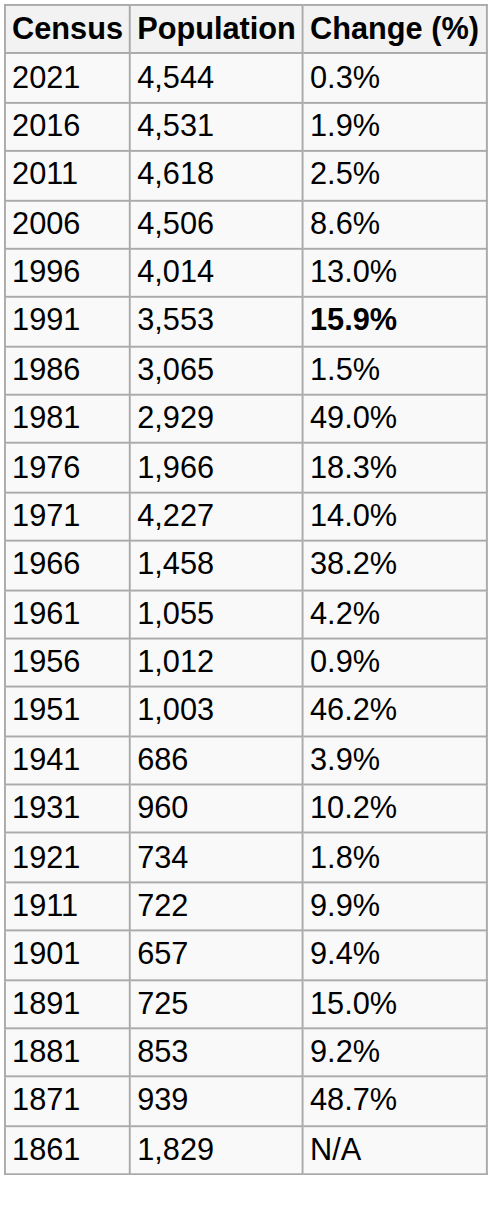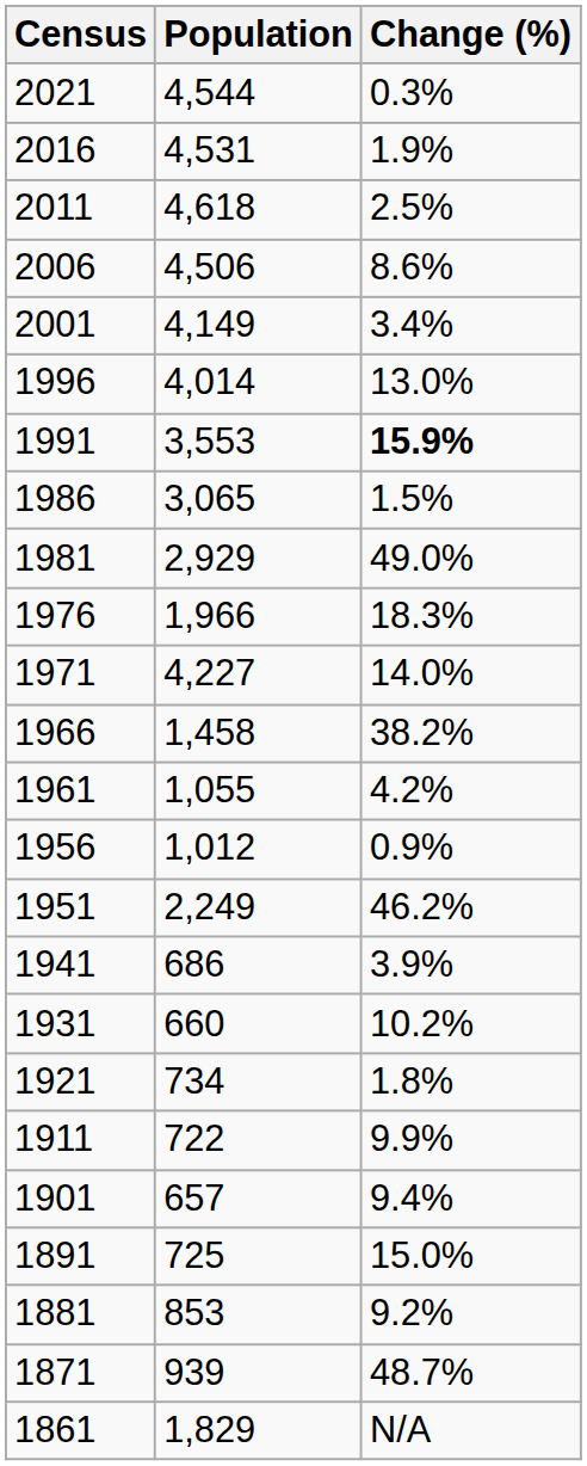 <table class="wikitable">
 <tr>
 <th>Census</th>
 <th>Population</th>
 <th>Change (%)</th>
 </tr>
 <tr>
 <td>2021</td>
 <td>4,544</td>
 <td> 0.3%</td>
 </tr>
 <tr>
 <td>2016</td>
 <td>4,531</td>
 <td> 1.9%</td>
 </tr>
 <tr>
 <td>2011</td>
 <td>4,618</td>
 <td> 2.5%</td>
 </tr>
 <tr>
 <td>2006</td>
 <td>4,506</td>
 <td> 8.6%</td>
+</tr>
+<tr>
+<td>2001</td>
+<td>4,149</td>
+<td> 3.4%</td>
 </tr>
 <tr>
 <td>1996</td>
 <td>4,014</td>
 <td> 13.0%</td>
 </tr>
 <tr>
 <td>1991</td>
 <td>3,553</td>
 <td><strong> 15.9%</strong></td>
 </tr>
 <tr>
 <td>1986</td>
 <td>3,065</td>
 <td> 1.5%</td>
 </tr>
 <tr>
 <td>1981</td>
 <td>2,929</td>
 <td> 49.0%</td>
 </tr>
 <tr>
 <td>1976</td>
 <td>1,966</td>
 <td> 18.3%</td>
 </tr>
 <tr>
 <td>1971</td>
 <td>4,227</td>
 <td> 14.0%</td>
 </tr>
 <tr>
 <td>1966</td>
 <td>1,458</td>
 <td> 38.2%</td>
 </tr>
 <tr>
 <td>1961</td>
 <td>1,055</td>
 <td> 4.2%</td>
 </tr>
 <tr>
 <td>1956</td>
 <td>1,012</td>
 <td> 0.9%</td>
 </tr>
 <tr>
 <td>1951</td>
-<td>1,003</td>
+<td>2,249</td>
 <td> 46.2%</td>
 </tr>
 <tr>
 <td>1941</td>
 <td>686</td>
 <td> 3.9%</td>
 </tr>
 <tr>
 <td>1931</td>
-<td>960</td>
+<td>660</td>
 <td> 10.2%</td>
 </tr>
 <tr>
 <td>1921</td>
 <td>734</td>
 <td> 1.8%</td>
 </tr>
 <tr>
 <td>1911</td>
 <td>722</td>
 <td> 9.9%</td>
 </tr>
 <tr>
 <td>1901</td>
 <td>657</td>
 <td> 9.4%</td>
 </tr>
 <tr>
 <td>1891</td>
 <td>725</td>
 <td> 15.0%</td>
 </tr>
 <tr>
 <td>1881</td>
 <td>853</td>
 <td> 9.2%</td>
 </tr>
 <tr>
 <td>1871</td>
 <td>939</td>
 <td> 48.7%</td>
 </tr>
 <tr>
 <td>1861</td>
 <td>1,829</td>
 <td>N/A</td>
 </tr>
 </table>
